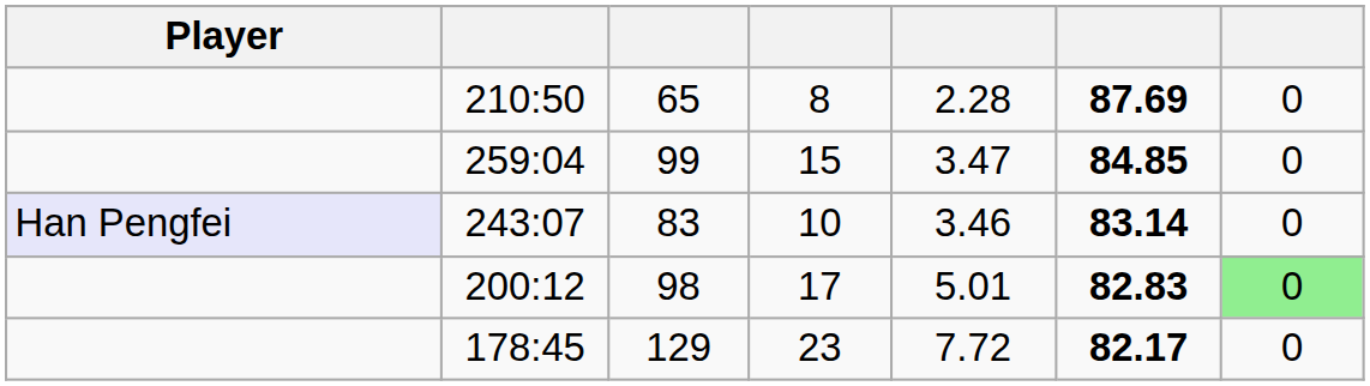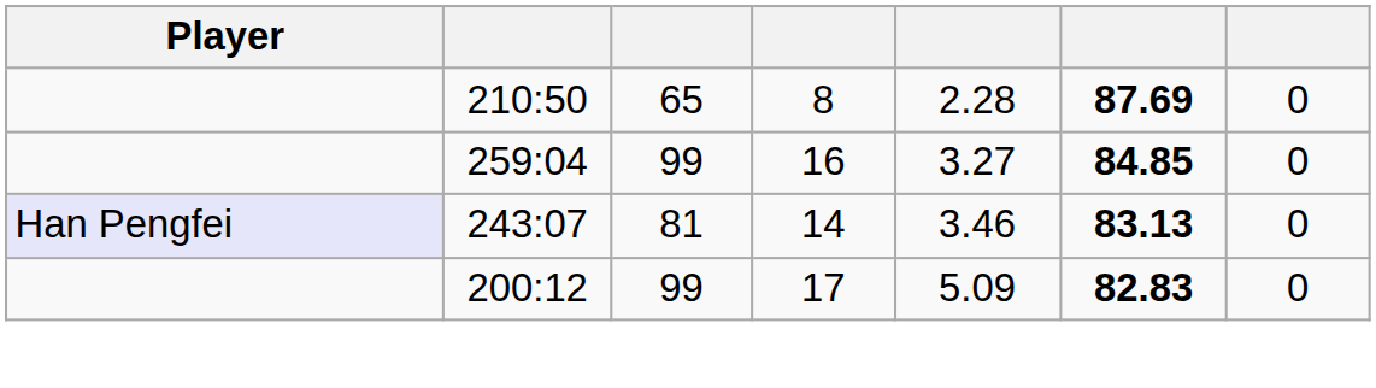 <table class="wikitable sortable" style="text-align:center;">
 <tr>
 <th width="170px">Player</th>
 <th width="60px"></th>
 <th width="50px"></th>
 <th width="50px"></th>
 <th width="60px"></th>
 <th width="60px"></th>
 <th width="50px"></th>
 </tr>
 <tr>
 <td align="left"> </td>
 <td>210:50</td>
 <td>65</td>
 <td>8</td>
 <td>2.28</td>
 <td><strong>87.69</strong></td>
 <td>0</td>
 </tr>
 <tr>
 <td align="left"> </td>
 <td>259:04</td>
 <td>99</td>
-<td>15</td>
-<td>3.47</td>
+<td>16</td>
+<td>3.27</td>
 <td><strong>84.85</strong></td>
 <td>0</td>
 </tr>
 <tr>
 <td align="left" style="background: lavender;"> Han Pengfei</td>
 <td>243:07</td>
-<td>83</td>
-<td>10</td>
+<td>81</td>
+<td>14</td>
 <td>3.46</td>
-<td><strong>83.14</strong></td>
+<td><strong>83.13</strong></td>
 <td>0</td>
 </tr>
 <tr>
 <td align="left"> </td>
 <td>200:12</td>
-<td>98</td>
+<td>99</td>
 <td>17</td>
-<td>5.01</td>
+<td>5.09</td>
 <td><strong>82.83</strong></td>
-<td style="background: lightgreen;">0</td>
-</tr>
-<tr>
-<td align="left"> </td>
-<td>178:45</td>
-<td>129</td>
-<td>23</td>
-<td>7.72</td>
-<td><strong>82.17</strong></td>
 <td>0</td>
 </tr>
 </table>
